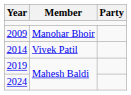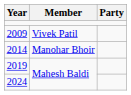 <table class="wikitable">
 <tr>
 <th>Year</th>
 <th>Member</th>
 <th colspan="2">Party</th>
 </tr>
 <tr>
 <td colspan="4"></td>
 </tr>
 <tr>
 <td><a href='#'>2009</a></td>
-<td><a href='#'>Manohar Bhoir</a></td>
+<td><a href='#'>Vivek Patil</a></td>
 <td></td>
 </tr>
 <tr>
 <td><a href='#'>2014</a></td>
-<td><a href='#'>Vivek Patil</a></td>
+<td><a href='#'>Manohar Bhoir</a></td>
 <td></td>
 </tr>
 <tr>
 <td><a href='#'>2019</a></td>
 <td Rowspan=2><a href='#'>Mahesh Baldi</a></td>
 <td></td>
 </tr>
 <tr>
 <td><a href='#'>2024</a></td>
 <td></td>
 </tr>
 </table>
